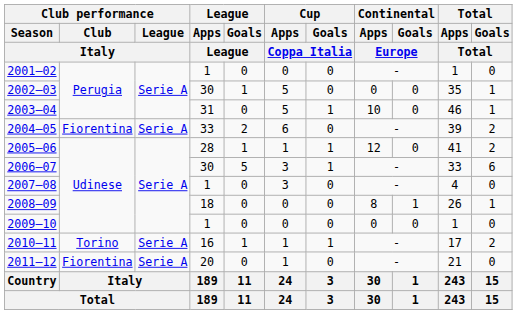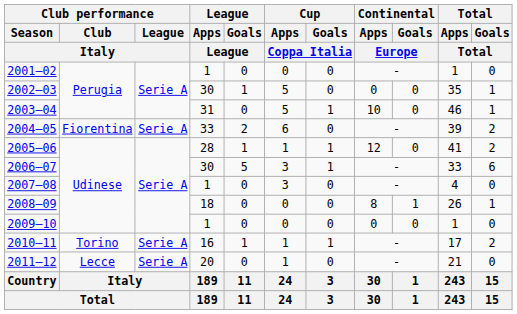 <table class="wikitable" style="text-align:center;">
 <tr>
 <th colspan=3>Club performance</th>
 <th colspan=2>League</th>
 <th colspan=2>Cup</th>
 <th colspan=2>Continental</th>
 <th colspan=2>Total</th>
 </tr>
 <tr>
 <th>Season</th>
 <th>Club</th>
 <th>League</th>
 <th>Apps</th>
 <th>Goals</th>
 <th>Apps</th>
 <th>Goals</th>
 <th>Apps</th>
 <th>Goals</th>
 <th>Apps</th>
 <th>Goals</th>
 </tr>
 <tr>
 <th colspan=3>Italy</th>
 <th colspan=2>League</th>
 <th colspan=2><a href='#'>Coppa Italia</a></th>
 <th colspan=2><a href='#'>Europe</a></th>
 <th colspan=2>Total</th>
 </tr>
 <tr>
 <td><a href='#'>2001–02</a></td>
 <td rowspan="3"><a href='#'>Perugia</a></td>
 <td rowspan="3"><a href='#'>Serie A</a></td>
 <td>1</td>
 <td>0</td>
 <td>0</td>
 <td>0</td>
 <td colspan="2">-</td>
 <td>1</td>
 <td>0</td>
 </tr>
 <tr>
 <td><a href='#'>2002–03</a></td>
 <td>30</td>
 <td>1</td>
 <td>5</td>
 <td>0</td>
 <td>0</td>
 <td>0</td>
 <td>35</td>
 <td>1</td>
 </tr>
 <tr>
 <td><a href='#'>2003–04</a></td>
 <td>31</td>
 <td>0</td>
 <td>5</td>
 <td>1</td>
 <td>10</td>
 <td>0</td>
 <td>46</td>
 <td>1</td>
 </tr>
 <tr>
 <td><a href='#'>2004–05</a></td>
 <td><a href='#'>Fiorentina</a></td>
 <td><a href='#'>Serie A</a></td>
 <td>33</td>
 <td>2</td>
 <td>6</td>
 <td>0</td>
 <td colspan="2">-</td>
 <td>39</td>
 <td>2</td>
 </tr>
 <tr>
 <td><a href='#'>2005–06</a></td>
 <td rowspan="5"><a href='#'>Udinese</a></td>
 <td rowspan="5"><a href='#'>Serie A</a></td>
 <td>28</td>
 <td>1</td>
 <td>1</td>
 <td>1</td>
 <td>12</td>
 <td>0</td>
 <td>41</td>
 <td>2</td>
 </tr>
 <tr>
 <td><a href='#'>2006–07</a></td>
 <td>30</td>
 <td>5</td>
 <td>3</td>
 <td>1</td>
 <td colspan="2">-</td>
 <td>33</td>
 <td>6</td>
 </tr>
 <tr>
 <td><a href='#'>2007–08</a></td>
 <td>1</td>
 <td>0</td>
 <td>3</td>
 <td>0</td>
 <td colspan="2">-</td>
 <td>4</td>
 <td>0</td>
 </tr>
 <tr>
 <td><a href='#'>2008–09</a></td>
 <td>18</td>
 <td>0</td>
 <td>0</td>
 <td>0</td>
 <td>8</td>
 <td>1</td>
 <td>26</td>
 <td>1</td>
 </tr>
 <tr>
 <td><a href='#'>2009–10</a></td>
 <td>1</td>
 <td>0</td>
 <td>0</td>
 <td>0</td>
 <td>0</td>
 <td>0</td>
 <td>1</td>
 <td>0</td>
 </tr>
 <tr>
 <td><a href='#'>2010–11</a></td>
 <td><a href='#'>Torino</a></td>
 <td><a href='#'>Serie A</a></td>
 <td>16</td>
 <td>1</td>
 <td>1</td>
 <td>1</td>
 <td colspan="2">-</td>
 <td>17</td>
 <td>2</td>
 </tr>
 <tr>
 <td><a href='#'>2011–12</a></td>
-<td><a href='#'>Fiorentina</a></td>
+<td><a href='#'>Lecce</a></td>
 <td><a href='#'>Serie A</a></td>
 <td>20</td>
 <td>0</td>
 <td>1</td>
 <td>0</td>
 <td colspan="2">-</td>
 <td>21</td>
 <td>0</td>
 </tr>
 <tr>
 <th rowspan=1>Country</th>
 <th colspan=2>Italy</th>
 <th>189</th>
 <th>11</th>
 <th>24</th>
 <th>3</th>
 <th>30</th>
 <th>1</th>
 <th>243</th>
 <th>15</th>
 </tr>
 <tr>
 <th colspan=3>Total</th>
 <th>189</th>
 <th>11</th>
 <th>24</th>
 <th>3</th>
 <th>30</th>
 <th>1</th>
 <th>243</th>
 <th>15</th>
 </tr>
 </table>
